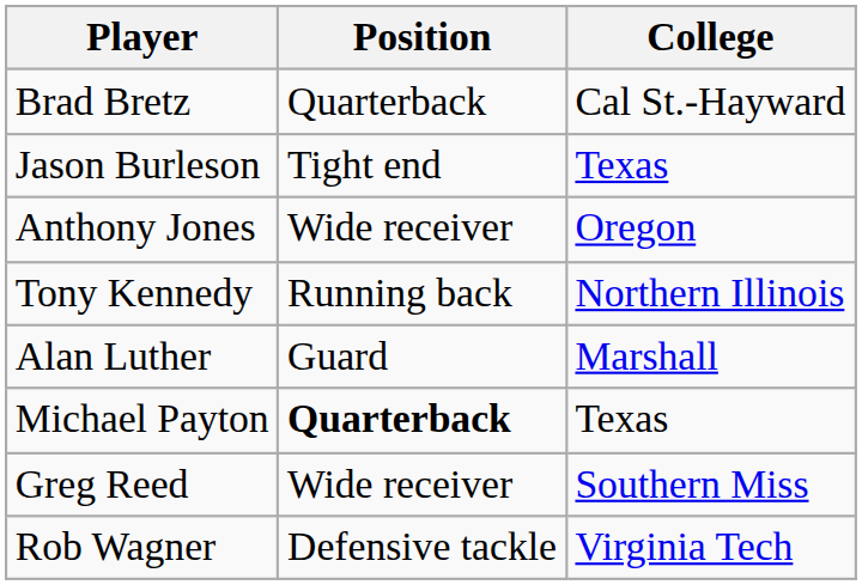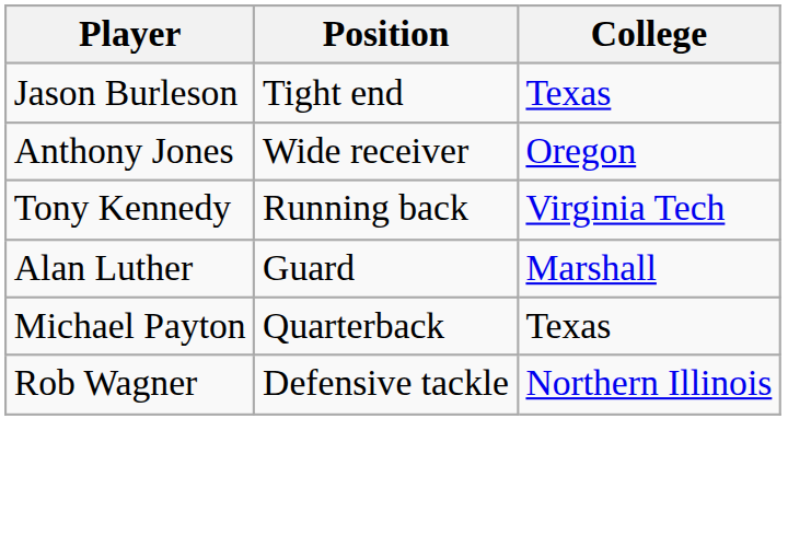 <table class="wikitable">
 <tr>
 <th>Player</th>
 <th>Position</th>
 <th>College</th>
-</tr>
-<tr>
-<td>Brad Bretz</td>
-<td>Quarterback</td>
-<td>Cal St.-Hayward</td>
 </tr>
 <tr>
 <td>Jason Burleson</td>
 <td>Tight end</td>
 <td><a href='#'>Texas</a></td>
 </tr>
 <tr>
 <td>Anthony Jones</td>
 <td>Wide receiver</td>
 <td><a href='#'>Oregon</a></td>
 </tr>
 <tr>
 <td>Tony Kennedy</td>
 <td>Running back</td>
-<td><a href='#'>Northern Illinois</a></td>
+<td><a href='#'>Virginia Tech</a></td>
 </tr>
 <tr>
 <td>Alan Luther</td>
 <td>Guard</td>
 <td><a href='#'>Marshall</a></td>
 </tr>
 <tr>
 <td>Michael Payton</td>
-<td><strong>Quarterback</strong></td>
+<td>Quarterback</td>
 <td>Texas</td>
-</tr>
-<tr>
-<td>Greg Reed</td>
-<td>Wide receiver</td>
-<td><a href='#'>Southern Miss</a></td>
 </tr>
 <tr>
 <td>Rob Wagner</td>
 <td>Defensive tackle</td>
-<td><a href='#'>Virginia Tech</a></td>
+<td><a href='#'>Northern Illinois</a></td>
 </tr>
 </table>
